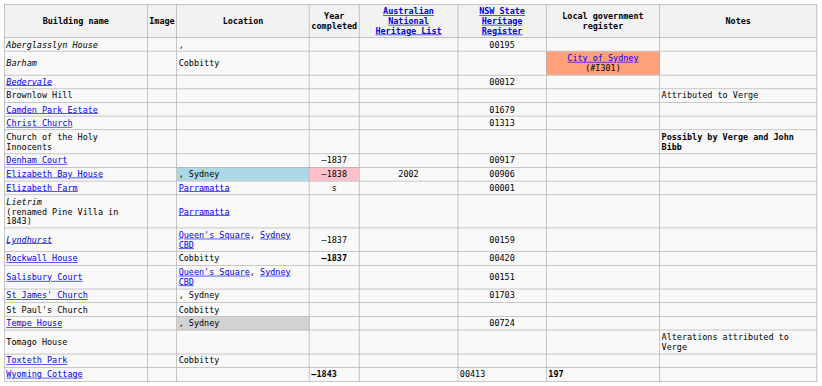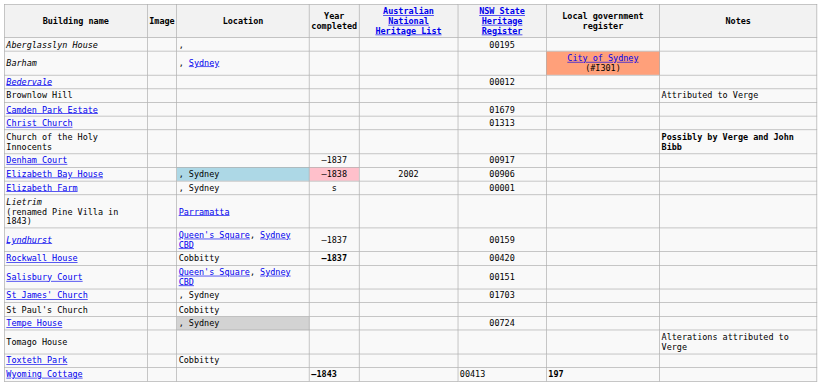 <table class="wikitable sortable collapsible">
 <tr>
 <th scope="col">Building name</th>
 <th scope="col">Image</th>
 <th scope="col">Location</th>
 <th scope="col">Year<br>completed</th>
 <th scope="col"><a href='#'>Australian National<br>Heritage List</a></th>
 <th scope="col"><a href='#'>NSW State<br>Heritage Register</a></th>
 <th scope="col">Local government<br>register</th>
 <th scope="col" class="unsortable">Notes</th>
 </tr>
 <tr>
 <td><em>Aberglasslyn House</em></td>
 <td></td>
 <td>, </td>
 <td align=center></td>
 <td></td>
 <td align=center>00195</td>
 <td></td>
 <td></td>
 </tr>
 <tr>
 <td><em>Barham</em></td>
 <td></td>
-<td>Cobbitty</td>
+<td>, <a href='#'>Sydney</a></td>
 <td align=center></td>
 <td></td>
 <td></td>
 <td align=center style="background: lightsalmon;"><a href='#'>City of Sydney</a> (#I301)</td>
 <td></td>
 </tr>
 <tr>
 <td><em><a href='#'>Bedervale</a></em></td>
 <td></td>
 <td></td>
 <td align=center></td>
 <td></td>
 <td align=center>00012</td>
 <td></td>
 <td></td>
 </tr>
 <tr>
 <td>Brownlow Hill</td>
 <td></td>
 <td></td>
 <td align=center></td>
 <td></td>
 <td></td>
 <td></td>
 <td>Attributed to Verge</td>
 </tr>
 <tr>
 <td><a href='#'>Camden Park Estate</a></td>
 <td></td>
 <td></td>
 <td align=center></td>
 <td></td>
 <td align=center>01679</td>
 <td></td>
 <td></td>
 </tr>
 <tr>
 <td><a href='#'>Christ Church</a></td>
 <td></td>
 <td></td>
 <td align=center></td>
 <td></td>
 <td align=center>01313</td>
 <td></td>
 <td></td>
 </tr>
 <tr>
 <td>Church of the Holy Innocents</td>
 <td></td>
 <td></td>
 <td align=center></td>
 <td></td>
 <td></td>
 <td></td>
 <td><strong>Possibly by Verge and John Bibb</strong></td>
 </tr>
 <tr>
 <td><a href='#'>Denham Court</a> </td>
 <td></td>
 <td></td>
 <td align=center>–1837</td>
 <td></td>
 <td align=center>00917</td>
 <td></td>
 <td></td>
 </tr>
 <tr>
 <td><a href='#'>Elizabeth Bay House</a></td>
 <td></td>
 <td style="background: lightblue;">, Sydney</td>
 <td align=center style="background: pink;">–1838</td>
 <td align=center>2002</td>
 <td align=center>00906</td>
 <td></td>
 <td></td>
 </tr>
 <tr>
 <td><a href='#'>Elizabeth Farm</a><br></td>
 <td></td>
-<td><a href='#'>Parramatta</a></td>
+<td>, Sydney</td>
 <td align=center>s</td>
 <td></td>
 <td align=center>00001</td>
 <td></td>
 <td></td>
 </tr>
 <tr>
 <td><em>Lietrim</em> <br>(renamed Pine Villa in 1843)</td>
 <td></td>
 <td><a href='#'>Parramatta</a></td>
 <td align=center></td>
 <td></td>
 <td></td>
 <td></td>
 <td></td>
 </tr>
 <tr>
 <td><em><a href='#'>Lyndhurst</a></em></td>
 <td></td>
 <td><a href='#'>Queen's Square</a>, <a href='#'>Sydney CBD</a></td>
 <td align=center>–1837</td>
 <td></td>
 <td align=center>00159</td>
 <td></td>
 <td></td>
 </tr>
 <tr>
 <td><a href='#'>Rockwall House</a></td>
 <td></td>
 <td>Cobbitty</td>
 <td align=center><strong>–1837</strong></td>
 <td></td>
 <td align=center>00420</td>
 <td></td>
 <td></td>
 </tr>
 <tr>
 <td><a href='#'>Salisbury Court</a></td>
 <td></td>
 <td><a href='#'>Queen's Square</a>, <a href='#'>Sydney CBD</a></td>
 <td align=center></td>
 <td></td>
 <td align=center>00151</td>
 <td></td>
 <td></td>
 </tr>
 <tr>
 <td><a href='#'>St James' Church</a><br></td>
 <td></td>
 <td>, Sydney</td>
 <td align=center></td>
 <td></td>
 <td align=center>01703</td>
 <td></td>
 <td></td>
 </tr>
 <tr>
 <td>St Paul's Church</td>
 <td></td>
 <td>Cobbitty</td>
 <td align=center></td>
 <td></td>
 <td></td>
 <td></td>
 <td></td>
 </tr>
 <tr>
 <td><a href='#'>Tempe House</a></td>
 <td></td>
 <td style="background: lightgrey;">, Sydney</td>
 <td align=center></td>
 <td></td>
 <td align=center>00724</td>
 <td></td>
 <td></td>
 </tr>
 <tr>
 <td>Tomago House</td>
 <td></td>
 <td></td>
 <td align=center></td>
 <td></td>
 <td></td>
 <td></td>
 <td>Alterations attributed to Verge</td>
 </tr>
 <tr>
 <td><a href='#'>Toxteth Park</a></td>
 <td></td>
 <td>Cobbitty</td>
 <td align=center></td>
 <td></td>
 <td align=center></td>
 <td></td>
 <td></td>
 </tr>
 <tr>
 <td><a href='#'>Wyoming Cottage</a></td>
 <td></td>
 <td></td>
 <td align=centre><strong>–1843</strong></td>
 <td></td>
 <td>00413</td>
 <td><strong>197</strong></td>
 <td></td>
 </tr>
 </table>
